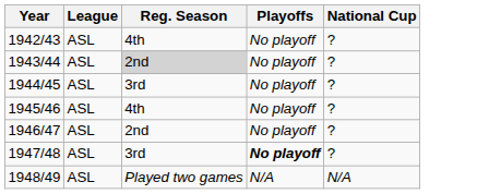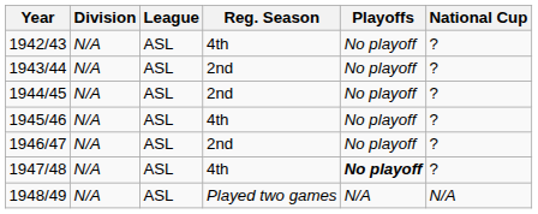 <table class="wikitable">
 <tr>
 <th>Year</th>
+<th>Division</th>
 <th>League</th>
 <th>Reg. Season</th>
 <th>Playoffs</th>
 <th>National Cup</th>
 </tr>
 <tr>
 <td>1942/43</td>
+<td><em>N/A</em></td>
 <td>ASL</td>
 <td>4th</td>
 <td><em>No playoff</em></td>
 <td>?</td>
 </tr>
 <tr>
 <td>1943/44</td>
+<td><em>N/A</em></td>
 <td>ASL</td>
-<td style="background: lightgrey;">2nd</td>
+<td>2nd</td>
 <td><em>No playoff</em></td>
 <td>?</td>
 </tr>
 <tr>
 <td>1944/45</td>
+<td><em>N/A</em></td>
 <td>ASL</td>
-<td>3rd</td>
+<td>2nd</td>
 <td><em>No playoff</em></td>
 <td>?</td>
 </tr>
 <tr>
 <td>1945/46</td>
+<td><em>N/A</em></td>
 <td>ASL</td>
 <td>4th</td>
 <td><em>No playoff</em></td>
 <td>?</td>
 </tr>
 <tr>
 <td>1946/47</td>
+<td><em>N/A</em></td>
 <td>ASL</td>
 <td>2nd</td>
 <td><em>No playoff</em></td>
 <td>?</td>
 </tr>
 <tr>
 <td>1947/48</td>
+<td><em>N/A</em></td>
 <td>ASL</td>
-<td>3rd</td>
+<td>4th</td>
 <td><strong><em>No playoff</em></strong></td>
 <td>?</td>
 </tr>
 <tr>
 <td>1948/49</td>
+<td><em>N/A</em></td>
 <td>ASL</td>
 <td><em>Played two games</em></td>
 <td><em>N/A</em></td>
 <td><em>N/A</em></td>
 </tr>
 </table>
